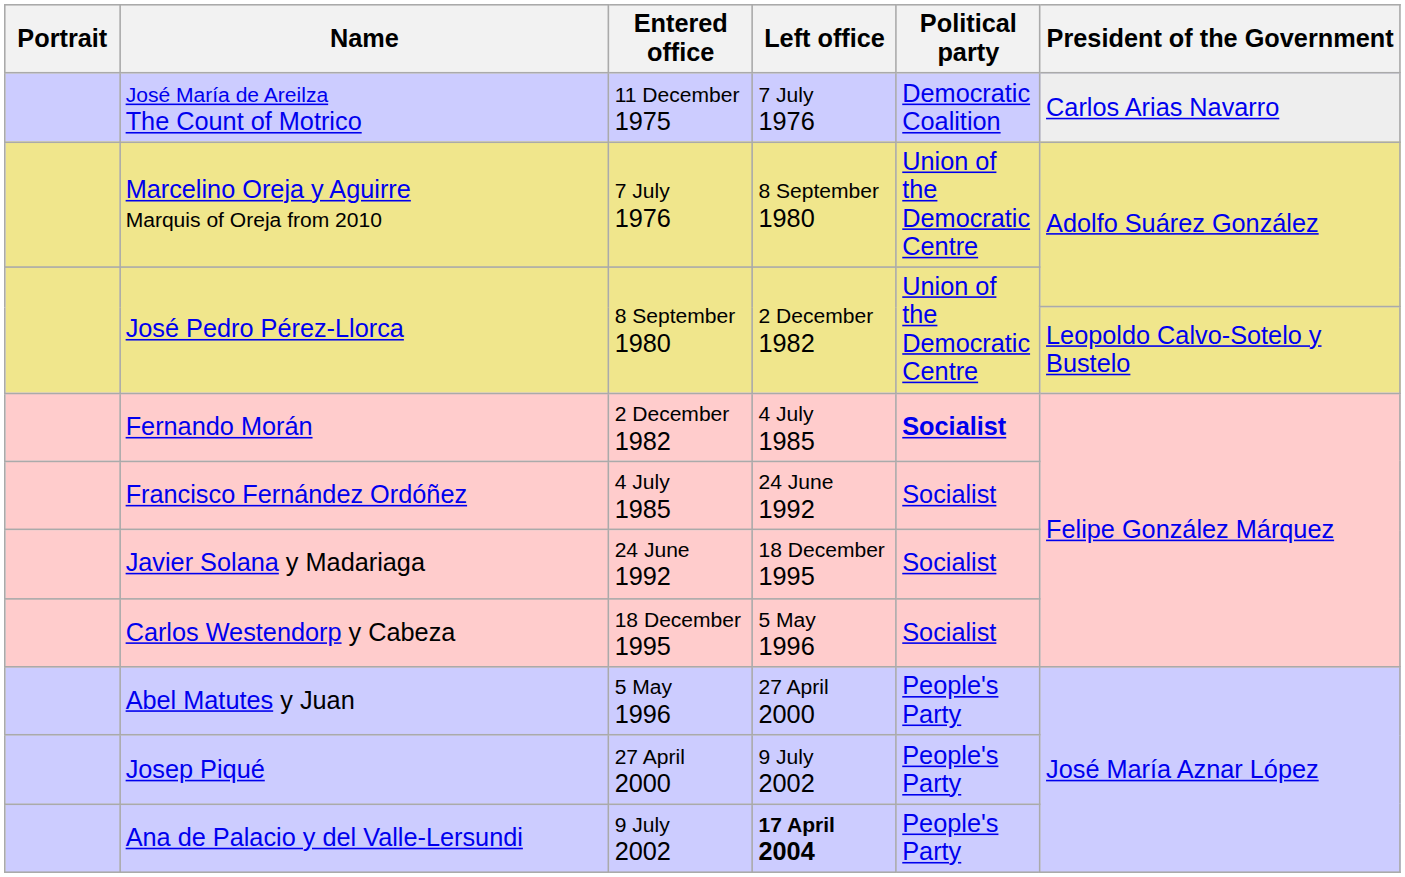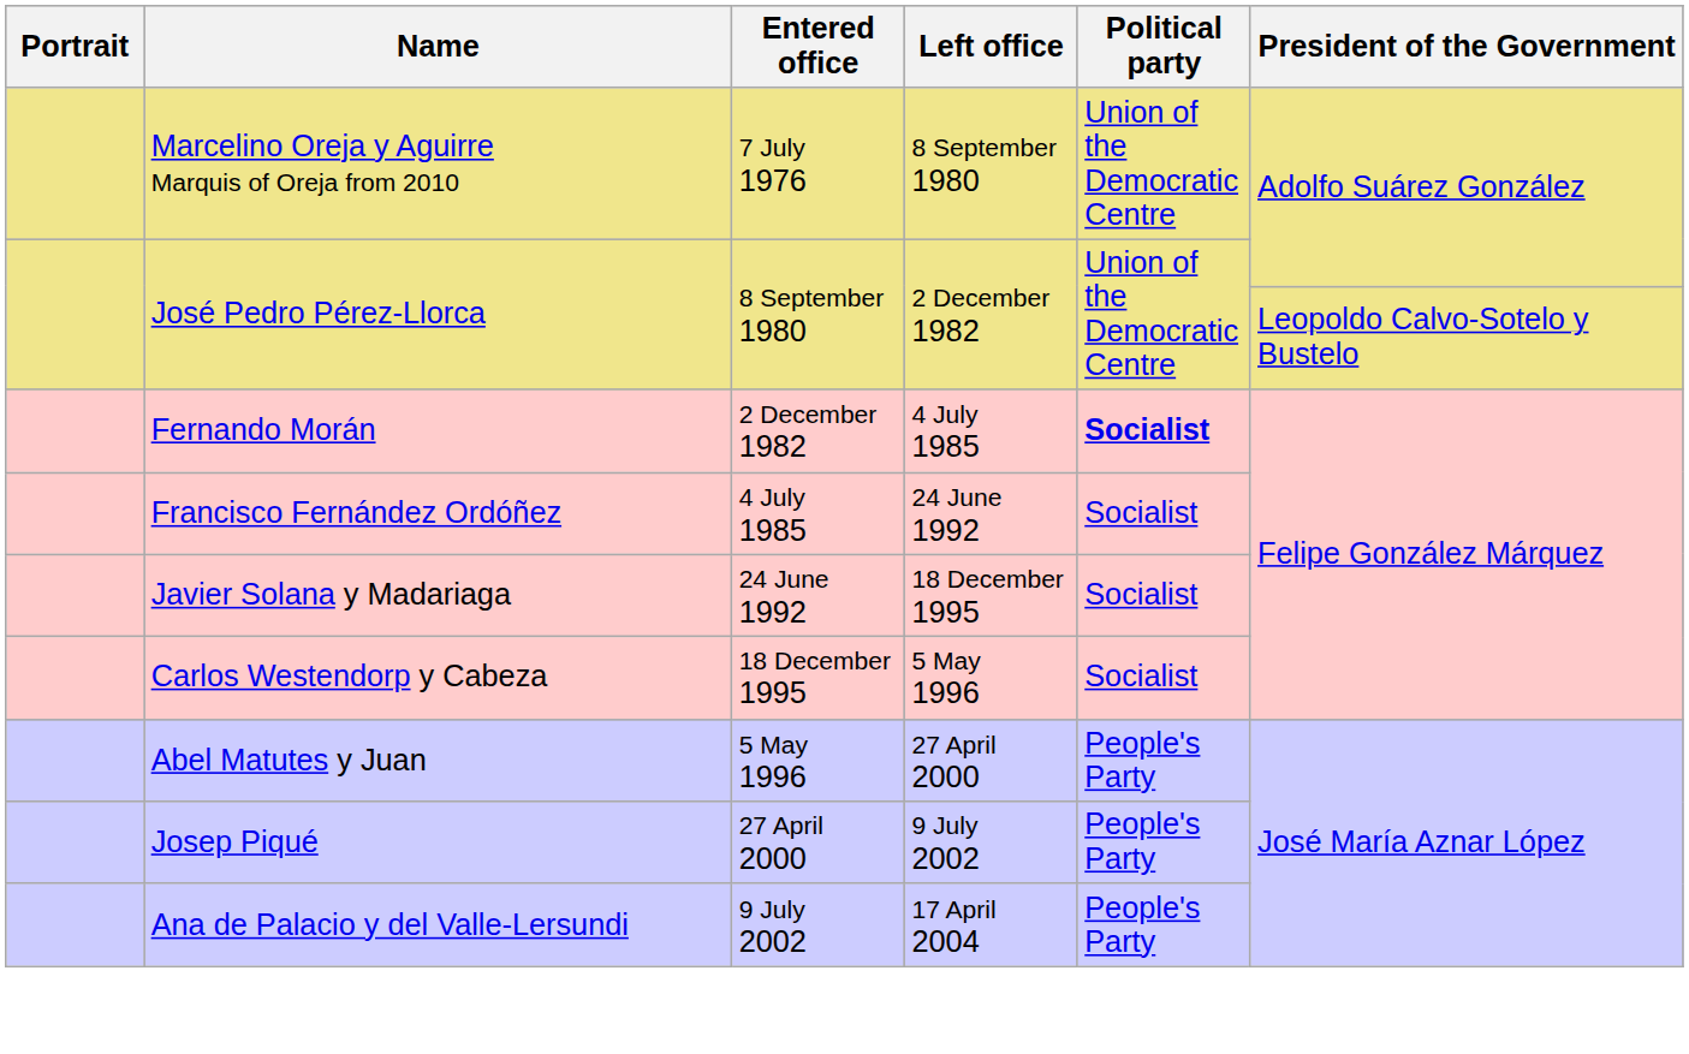 <table class="wikitable" style="width:100%;">
 <tr>
 <th style="width:8%;">Portrait</th>
 <th style="width:34%;">Name</th>
 <th style="width:10%;">Entered office</th>
 <th style="width:10%;">Left office</th>
 <th style="width:10%;">Political party</th>
 <th style="width:25%;">President of the Government</th>
-</tr>
-<tr style="background:#ccf;">
-<td></td>
-<td><a href='#'><small>José María de Areilza</small><br>The Count of Motrico</a></td>
-<td><small>11 December</small><br>1975</td>
-<td><small>7 July</small><br>1976</td>
-<td><a href='#'>Democratic Coalition</a></td>
-<td style="background:#eee;"><a href='#'>Carlos Arias Navarro</a></td>
 </tr>
 <tr style="background:khaki;">
 <td></td>
 <td><a href='#'>Marcelino Oreja y Aguirre</a><br><small>Marquis of Oreja from 2010</small></td>
 <td><small>7 July</small><br>1976</td>
 <td><small>8 September</small><br>1980</td>
 <td><a href='#'>Union of the Democratic Centre</a></td>
 <td rowspan="2"><a href='#'>Adolfo Suárez González</a></td>
 </tr>
 <tr style="height:25px; background:khaki;">
 <td rowspan="2"></td>
 <td rowspan="2"><a href='#'>José Pedro Pérez-Llorca</a></td>
 <td rowspan="2"><small>8 September</small><br>1980</td>
 <td rowspan="2"><small>2 December</small><br>1982</td>
 <td rowspan="2"><a href='#'>Union of the Democratic Centre</a></td>
 </tr>
 <tr>
 <td style="background:khaki;"><a href='#'>Leopoldo Calvo-Sotelo y Bustelo</a></td>
 </tr>
 <tr style="background:#fcc;">
 <td></td>
 <td><a href='#'>Fernando Morán</a></td>
 <td><small>2 December</small><br>1982</td>
 <td><small>4 July</small><br>1985</td>
 <td><strong><a href='#'>Socialist</a></strong></td>
 <td rowspan="4"><a href='#'>Felipe González Márquez</a></td>
 </tr>
 <tr style="background:#fcc;">
 <td></td>
 <td><a href='#'>Francisco Fernández Ordóñez</a></td>
 <td><small>4 July</small><br>1985</td>
 <td><small>24 June</small><br>1992</td>
 <td><a href='#'>Socialist</a></td>
 </tr>
 <tr style="background:#fcc;">
 <td></td>
 <td><a href='#'>Javier Solana</a> y Madariaga</td>
 <td><small>24 June</small><br>1992</td>
 <td><small>18 December</small><br>1995</td>
 <td><a href='#'>Socialist</a></td>
 </tr>
 <tr style="background:#fcc;">
 <td></td>
 <td><a href='#'>Carlos Westendorp</a> y Cabeza</td>
 <td><small>18 December</small><br>1995</td>
 <td><small>5 May</small><br>1996</td>
 <td><a href='#'>Socialist</a></td>
 </tr>
 <tr style="background:#ccf;">
 <td></td>
 <td><a href='#'>Abel Matutes</a> y Juan</td>
 <td><small>5 May</small><br>1996</td>
 <td><small>27 April</small><br>2000</td>
 <td><a href='#'>People's Party</a></td>
 <td rowspan="3"><a href='#'>José María Aznar López</a></td>
 </tr>
 <tr style="background:#ccf;">
 <td></td>
 <td><a href='#'>Josep Piqué</a></td>
 <td><small>27 April</small><br>2000</td>
 <td><small>9 July</small><br>2002</td>
 <td><a href='#'>People's Party</a></td>
 </tr>
 <tr style="background:#ccf;">
 <td></td>
 <td><a href='#'>Ana de Palacio y del Valle-Lersundi</a></td>
 <td><small>9 July</small><br>2002</td>
-<td><strong><small>17 April</small><br>2004</strong></td>
+<td><small>17 April</small><br>2004</td>
 <td><a href='#'>People's Party</a></td>
 </tr>
 </table>
